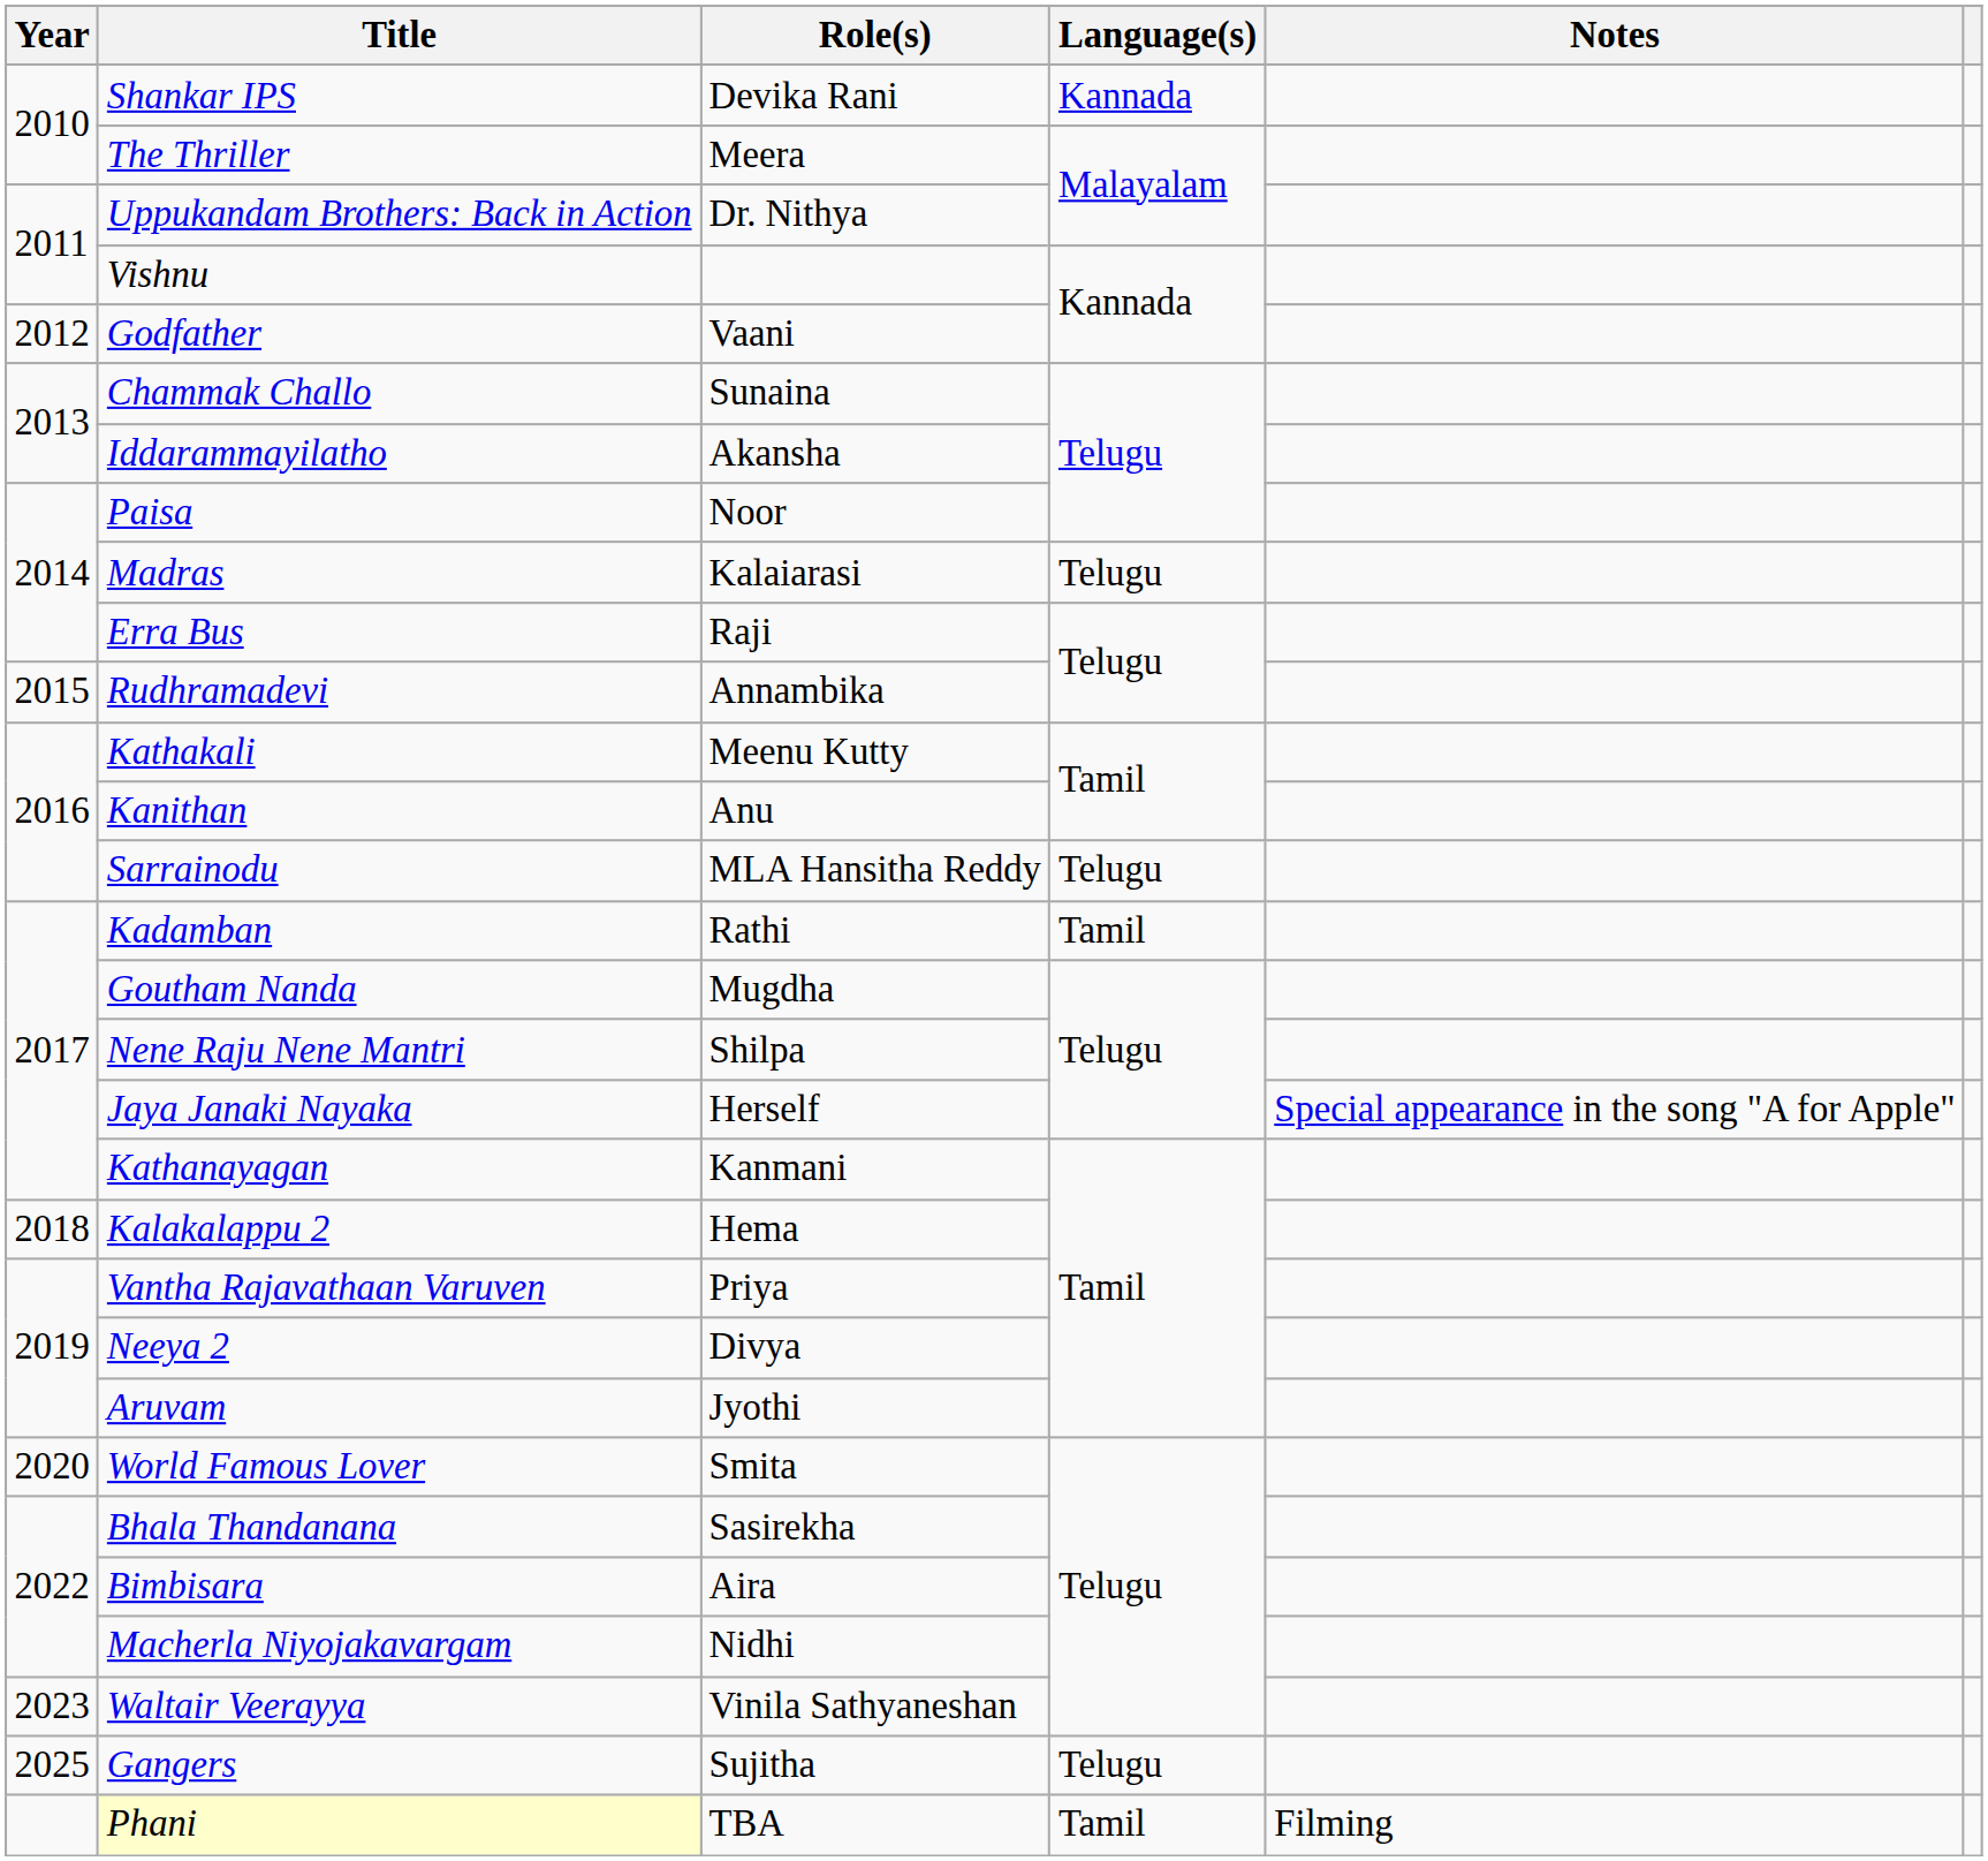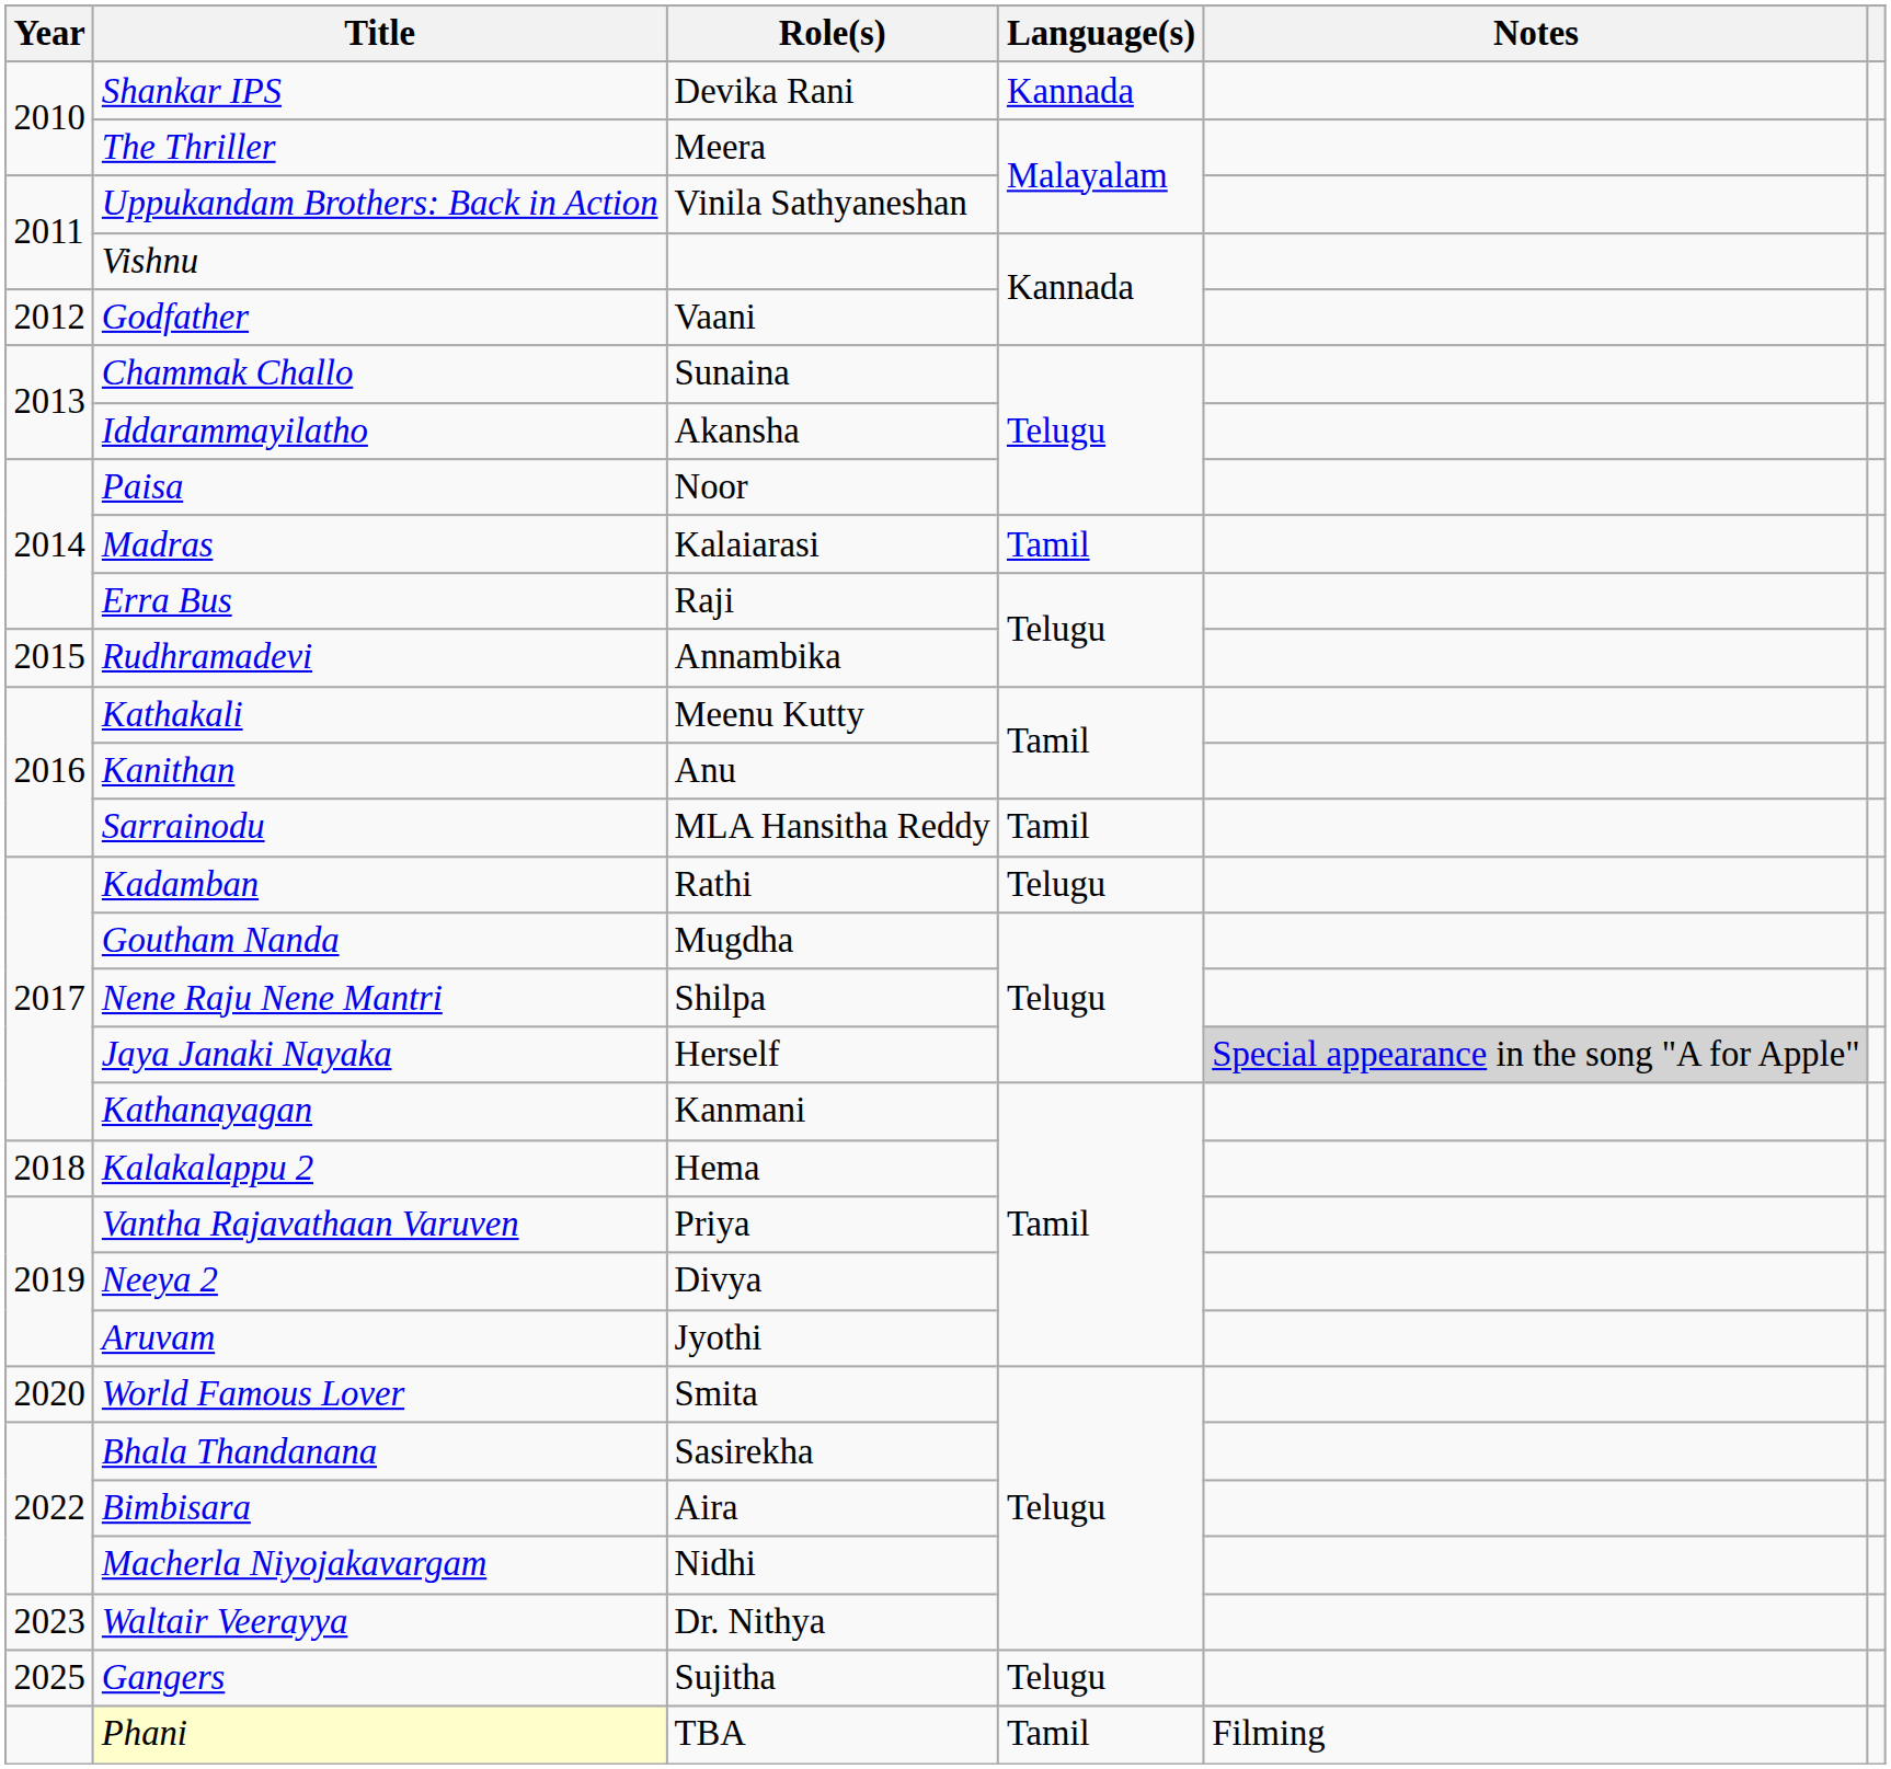 <table class="wikitable sortable">
 <tr>
 <th scope="col">Year</th>
 <th scope="col">Title</th>
 <th scope="col">Role(s)</th>
 <th scope="col">Language(s)</th>
 <th scope="col" class="unsortable">Notes</th>
 <th scope="col" class="unsortable"></th>
 </tr>
 <tr>
 <td rowspan="2">2010</td>
 <td><em><a href='#'>Shankar IPS</a></em></td>
 <td>Devika Rani</td>
 <td><a href='#'>Kannada</a></td>
 <td></td>
 <td></td>
 </tr>
 <tr>
 <td><em><a href='#'>The Thriller</a></em></td>
 <td>Meera</td>
 <td rowspan="2"><a href='#'>Malayalam</a></td>
 <td></td>
 <td></td>
 </tr>
 <tr>
 <td rowspan="2">2011</td>
 <td><em><a href='#'>Uppukandam Brothers: Back in Action</a></em></td>
-<td>Dr. Nithya</td>
+<td>Vinila Sathyaneshan</td>
 <td></td>
 <td></td>
 </tr>
 <tr>
 <td><em>Vishnu</em></td>
 <td></td>
 <td rowspan="2">Kannada</td>
 <td></td>
 <td></td>
 </tr>
 <tr>
 <td>2012</td>
 <td><em><a href='#'>Godfather</a></em></td>
 <td>Vaani</td>
 <td></td>
 <td></td>
 </tr>
 <tr>
 <td rowspan="2">2013</td>
 <td><em><a href='#'>Chammak Challo</a></em></td>
 <td>Sunaina</td>
 <td rowspan="3"><a href='#'>Telugu</a></td>
 <td></td>
 <td></td>
 </tr>
 <tr>
 <td><em><a href='#'>Iddarammayilatho</a></em></td>
 <td>Akansha</td>
 <td></td>
 <td></td>
 </tr>
 <tr>
 <td rowspan="3">2014</td>
 <td><em><a href='#'>Paisa</a></em></td>
 <td>Noor</td>
 <td></td>
 <td></td>
 </tr>
 <tr>
 <td><em><a href='#'>Madras</a></em></td>
 <td>Kalaiarasi</td>
-<td>Telugu</td>
+<td><a href='#'>Tamil</a></td>
 <td></td>
 <td></td>
 </tr>
 <tr>
 <td><em><a href='#'>Erra Bus</a></em></td>
 <td>Raji</td>
 <td rowspan="2">Telugu</td>
 <td></td>
 <td></td>
 </tr>
 <tr>
 <td>2015</td>
 <td><em><a href='#'>Rudhramadevi</a></em></td>
 <td>Annambika</td>
 <td></td>
 <td></td>
 </tr>
 <tr>
 <td rowspan="3">2016</td>
 <td><em><a href='#'>Kathakali</a></em></td>
 <td>Meenu Kutty</td>
 <td rowspan="2">Tamil</td>
 <td></td>
 <td></td>
 </tr>
 <tr>
 <td><em><a href='#'>Kanithan</a></em></td>
 <td>Anu</td>
 <td></td>
 <td></td>
 </tr>
 <tr>
 <td><em><a href='#'>Sarrainodu</a></em></td>
 <td>MLA Hansitha Reddy</td>
-<td>Telugu</td>
+<td>Tamil</td>
 <td></td>
 <td></td>
 </tr>
 <tr>
 <td rowspan="5">2017</td>
 <td><em><a href='#'>Kadamban</a></em></td>
 <td>Rathi</td>
-<td>Tamil</td>
+<td>Telugu</td>
 <td></td>
 <td></td>
 </tr>
 <tr>
 <td><em><a href='#'>Goutham Nanda</a></em></td>
 <td>Mugdha</td>
 <td rowspan="3">Telugu</td>
 <td></td>
 <td></td>
 </tr>
 <tr>
 <td><em><a href='#'>Nene Raju Nene Mantri</a></em></td>
 <td>Shilpa</td>
 <td></td>
 <td></td>
 </tr>
 <tr>
 <td><em><a href='#'>Jaya Janaki Nayaka</a></em></td>
 <td>Herself</td>
-<td><a href='#'>Special appearance</a> in the song "A for Apple"</td>
+<td style="background: lightgrey;"><a href='#'>Special appearance</a> in the song "A for Apple"</td>
 <td></td>
 </tr>
 <tr>
 <td><em><a href='#'>Kathanayagan</a></em></td>
 <td>Kanmani</td>
 <td rowspan="5">Tamil</td>
 <td></td>
 <td></td>
 </tr>
 <tr>
 <td>2018</td>
 <td><em><a href='#'>Kalakalappu 2</a></em></td>
 <td>Hema</td>
 <td></td>
 <td></td>
 </tr>
 <tr>
 <td rowspan="3">2019</td>
 <td><em><a href='#'>Vantha Rajavathaan Varuven</a></em></td>
 <td>Priya</td>
 <td></td>
 <td></td>
 </tr>
 <tr>
 <td><em><a href='#'>Neeya 2</a></em></td>
 <td>Divya</td>
 <td></td>
 <td></td>
 </tr>
 <tr>
 <td><em><a href='#'>Aruvam</a></em></td>
 <td>Jyothi</td>
 <td></td>
 <td></td>
 </tr>
 <tr>
 <td>2020</td>
 <td><em><a href='#'>World Famous Lover</a></em></td>
 <td>Smita</td>
 <td rowspan="5">Telugu</td>
 <td></td>
 <td></td>
 </tr>
 <tr>
 <td rowspan="3">2022</td>
 <td><em><a href='#'>Bhala Thandanana</a></em></td>
 <td>Sasirekha</td>
 <td></td>
 <td></td>
 </tr>
 <tr>
 <td><em><a href='#'>Bimbisara</a></em></td>
 <td>Aira</td>
 <td></td>
 <td></td>
 </tr>
 <tr>
 <td><em><a href='#'>Macherla Niyojakavargam</a></em></td>
 <td>Nidhi</td>
 <td></td>
 <td></td>
 </tr>
 <tr>
 <td rowspan="1">2023</td>
 <td><em><a href='#'>Waltair Veerayya</a></em></td>
-<td>Vinila Sathyaneshan</td>
+<td>Dr. Nithya</td>
 <td></td>
 <td></td>
 </tr>
 <tr>
 <td>2025</td>
 <td><em><a href='#'>Gangers</a></em></td>
 <td>Sujitha</td>
 <td>Telugu</td>
 <td></td>
 <td></td>
 </tr>
 <tr>
 <td></td>
 <td Style="background:#ffc;"><em>Phani</em> </td>
 <td>TBA</td>
 <td>Tamil</td>
 <td>Filming</td>
 <td></td>
 </tr>
 </table>
